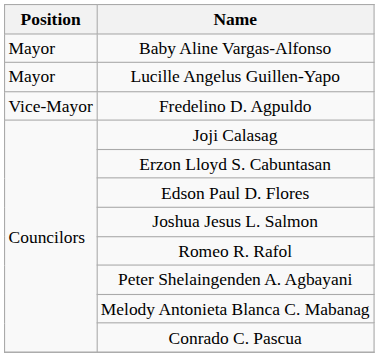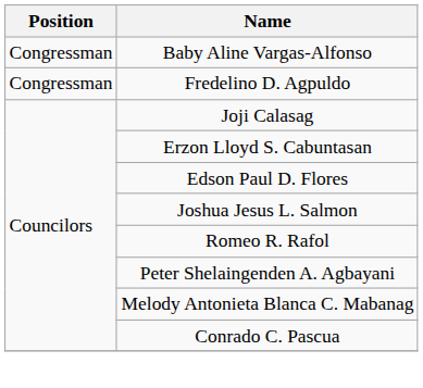 <table class="wikitable" style="line-height:1.20em; font-size:100%;">
 <tr>
 <th>Position</th>
 <th>Name</th>
 </tr>
 <tr>
-<td>Mayor</td>
+<td>Congressman</td>
 <td style="text-align:center;">Baby Aline Vargas-Alfonso</td>
 </tr>
 <tr>
-<td>Mayor</td>
-<td style="text-align:center;">Lucille Angelus Guillen-Yapo</td>
-</tr>
-<tr>
-<td>Vice-Mayor</td>
+<td>Congressman</td>
 <td style="text-align:center;">Fredelino D. Agpuldo</td>
 </tr>
 <tr>
 <td rowspan=8>Councilors</td>
 <td style="text-align:center;">Joji Calasag</td>
 </tr>
 <tr>
 <td style="text-align:center;">Erzon Lloyd S. Cabuntasan</td>
 </tr>
 <tr>
 <td style="text-align:center;">Edson Paul D. Flores</td>
 </tr>
 <tr>
 <td style="text-align:center;">Joshua Jesus L. Salmon</td>
 </tr>
 <tr>
 <td style="text-align:center;">Romeo R. Rafol</td>
 </tr>
 <tr>
 <td style="text-align:center;">Peter Shelaingenden A. Agbayani</td>
 </tr>
 <tr>
 <td style="text-align:center;">Melody Antonieta Blanca C. Mabanag</td>
 </tr>
 <tr>
 <td style="text-align:center;">Conrado C. Pascua</td>
 </tr>
 <tr>
 </tr>
 </table>
